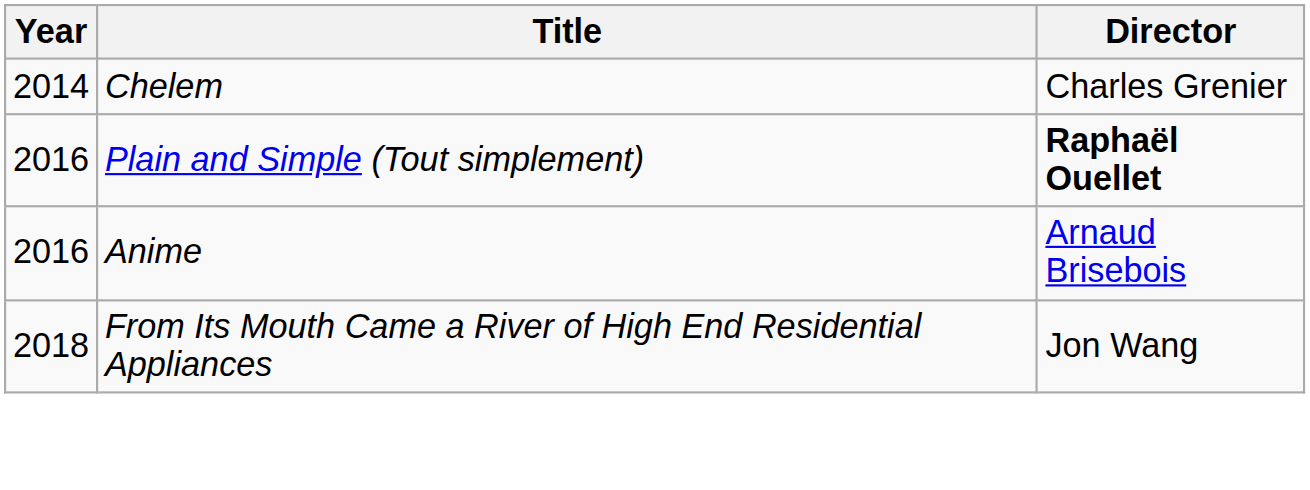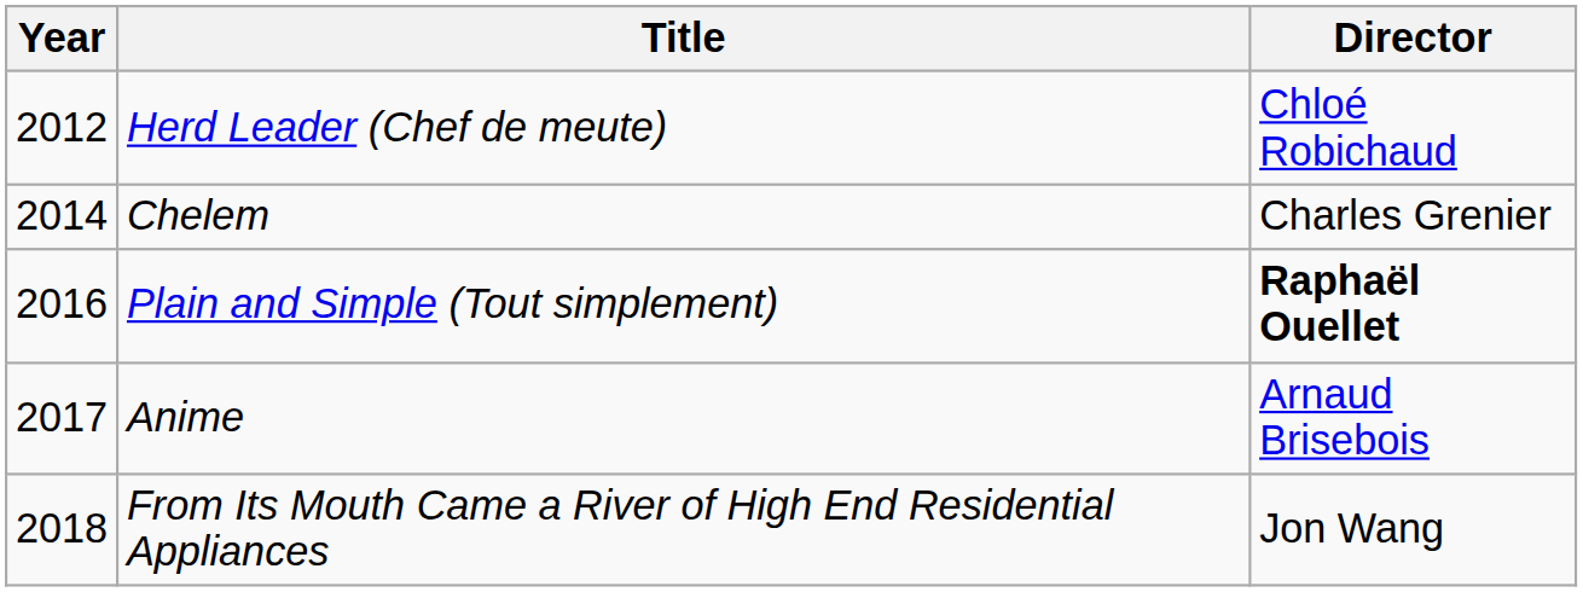 <table class="wikitable">
 <tr>
 <th>Year</th>
 <th>Title</th>
 <th>Director</th>
+</tr>
+<tr>
+<td>2012</td>
+<td><em><a href='#'>Herd Leader</a> (Chef de meute)</em></td>
+<td><a href='#'>Chloé Robichaud</a></td>
 </tr>
 <tr>
 <td>2014</td>
 <td><em>Chelem</em></td>
 <td>Charles Grenier</td>
 </tr>
 <tr>
 <td>2016</td>
 <td><em><a href='#'>Plain and Simple</a> (Tout simplement)</em></td>
 <td><strong>Raphaël Ouellet</strong></td>
 </tr>
 <tr>
-<td>2016</td>
+<td>2017</td>
 <td><em>Anime</em></td>
 <td><a href='#'>Arnaud Brisebois</a></td>
 </tr>
 <tr>
 <td>2018</td>
 <td><em>From Its Mouth Came a River of High End Residential Appliances</em></td>
 <td>Jon Wang</td>
 </tr>
 </table>
